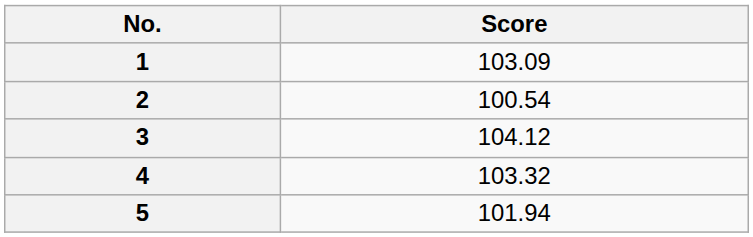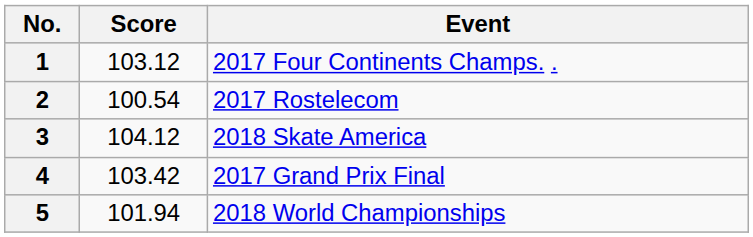 <table class="wikitable" width="500px" style="text-align:center; float:left; margin-right:1em">
 <tr>
 <th scope="col">No.</th>
 <th scope="col">Score</th>
+<th scope="col">Event</th>
 </tr>
 <tr>
 <th scope="row">1</th>
-<td>103.09</td>
+<td>103.12</td>
+<td align="left"> <a href='#'>2017 Four Continents Champs.</a> <a href='#'>.</a></td>
 </tr>
 <tr>
 <th scope="row">2</th>
 <td>100.54</td>
+<td align="left"> <a href='#'>2017 Rostelecom</a></td>
 </tr>
 <tr>
 <th scope="row">3</th>
 <td>104.12</td>
+<td align="left"> <a href='#'>2018 Skate America</a></td>
 </tr>
 <tr>
 <th scope="row">4</th>
-<td>103.32</td>
+<td>103.42</td>
+<td align="left"> <a href='#'>2017 Grand Prix Final</a></td>
 </tr>
 <tr>
 <th scope="row">5</th>
 <td>101.94</td>
+<td align="left"> <a href='#'>2018 World Championships</a></td>
 </tr>
 </table>
